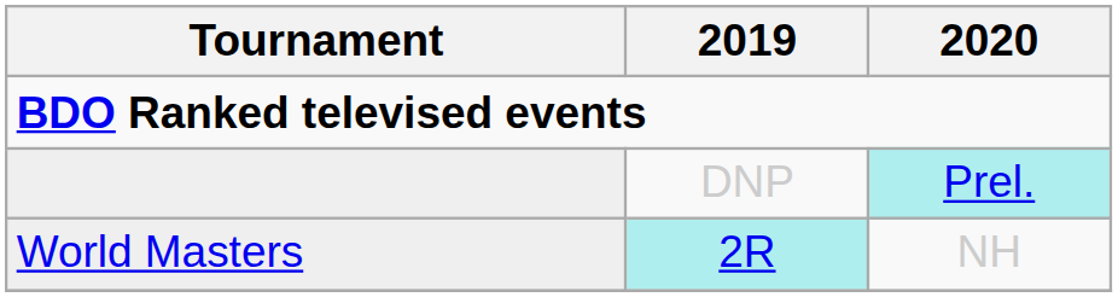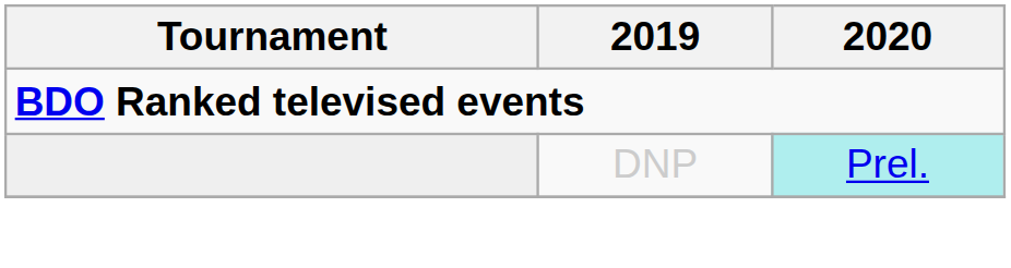 <table class="wikitable" style="width:20%; margin:0">
 <tr>
 <th>Tournament</th>
 <th>2019</th>
 <th>2020</th>
 </tr>
 <tr>
 <td colspan="3" align="left"><strong><a href='#'>BDO</a> Ranked televised events</strong></td>
 </tr>
 <tr>
 <td style="background:#efefef;"></td>
 <td style="text-align:center; color:#ccc;">DNP</td>
 <td style="text-align:center; background:#afeeee;"><a href='#'>Prel.</a></td>
 </tr>
 <tr>
-<td style="background:#efefef;" align=left><a href='#'>World Masters</a></td>
-<td style="text-align:center; background:#afeeee;"><a href='#'>2R</a></td>
-<td style="text-align:center; color:#ccc;">NH</td>
-</tr>
-<tr>
 </tr>
 </table>
